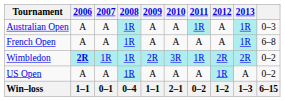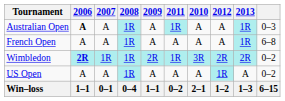 <table class=wikitable style=text-align:center;font-size:97%>
 <tr>
 <th>Tournament</th>
 <th><a href='#'>2006</a></th>
 <th><a href='#'>2007</a></th>
 <th><a href='#'>2008</a></th>
 <th><a href='#'>2009</a></th>
+<th><a href='#'>2011</a></th>
 <th><a href='#'>2010</a></th>
-<th><a href='#'>2011</a></th>
 <th><a href='#'>2012</a></th>
 <th><a href='#'>2013</a></th>
 <th></th>
 </tr>
 <tr>
 <td align=left><a href='#'>Australian Open</a></td>
-<td>A</td>
+<td><strong>A</strong></td>
 <td>A</td>
 <td bgcolor=afeeee><a href='#'>1R</a></td>
 <td>A</td>
+<td bgcolor=afeeee><a href='#'>1R</a></td>
 <td>A</td>
-<td bgcolor=afeeee><a href='#'>1R</a></td>
 <td>A</td>
 <td bgcolor=afeeee><a href='#'>1R</a></td>
 <td>0–3</td>
 </tr>
 <tr>
 <td align=left><a href='#'>French Open</a></td>
 <td>A</td>
 <td>A</td>
 <td bgcolor=afeeee><a href='#'>1R</a></td>
 <td>A</td>
 <td>A</td>
 <td>A</td>
 <td>A</td>
 <td bgcolor=afeeee><a href='#'>1R</a></td>
 <td>6–8</td>
 </tr>
 <tr>
 <td align=left><a href='#'>Wimbledon</a></td>
 <td bgcolor=afeeee><strong><a href='#'>2R</a></strong></td>
 <td bgcolor=afeeee><a href='#'>1R</a></td>
 <td bgcolor=afeeee><a href='#'>1R</a></td>
 <td bgcolor=afeeee><a href='#'>2R</a></td>
+<td bgcolor=afeeee><a href='#'>1R</a></td>
 <td bgcolor=afeeee><a href='#'>3R</a></td>
-<td bgcolor=afeeee><a href='#'>1R</a></td>
 <td bgcolor=afeeee><a href='#'>2R</a></td>
 <td bgcolor=afeeee><a href='#'>2R</a></td>
 <td>0–2</td>
 </tr>
 <tr>
 <td align=left><a href='#'>US Open</a></td>
 <td>A</td>
 <td>A</td>
 <td bgcolor=afeeee><a href='#'>1R</a></td>
 <td>A</td>
 <td>A</td>
 <td>A</td>
 <td bgcolor=afeeee><a href='#'>1R</a></td>
 <td>A</td>
 <td>0–2</td>
 </tr>
 <tr>
 <th style=text-align:left>Win–loss</th>
 <th>1–1</th>
 <th>0–1</th>
 <th>0–4</th>
 <th>1–1</th>
+<th>0–2</th>
 <th>2–1</th>
-<th>0–2</th>
 <th>1–2</th>
 <th>1–3</th>
 <th>6–15</th>
 </tr>
 </table>
